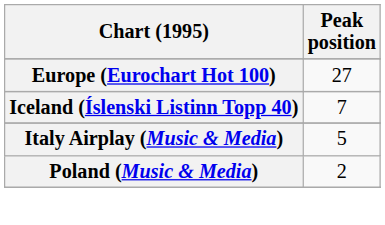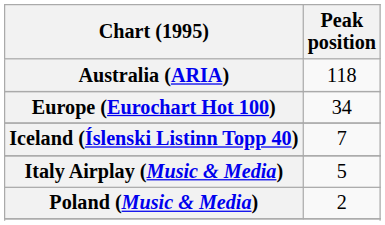 <table class="wikitable sortable plainrowheaders" style="text-align:center">
 <tr>
 <th>Chart (1995)</th>
 <th>Peak<br>position</th>
+</tr>
+<tr>
+<th scope="row">Australia (<a href='#'>ARIA</a>)</th>
+<td align="center">118</td>
 </tr>
 <tr>
 </tr>
 <tr>
 </tr>
 <tr>
 </tr>
 <tr>
 <th scope="row">Europe (<a href='#'>Eurochart Hot 100</a>)</th>
-<td>27</td>
+<td>34</td>
 </tr>
 <tr>
 </tr>
 <tr>
 </tr>
 <tr>
 <th scope="row">Iceland (<a href='#'>Íslenski Listinn Topp 40</a>)</th>
 <td>7</td>
 </tr>
 <tr>
 </tr>
 <tr>
 <th scope="row">Italy Airplay (<em><a href='#'>Music & Media</a></em>)</th>
 <td>5</td>
 </tr>
 <tr>
 <th scope="row">Poland (<em><a href='#'>Music & Media</a></em>)</th>
 <td>2</td>
 </tr>
 <tr>
 </tr>
 <tr>
 </tr>
 <tr>
 </tr>
 </table>
